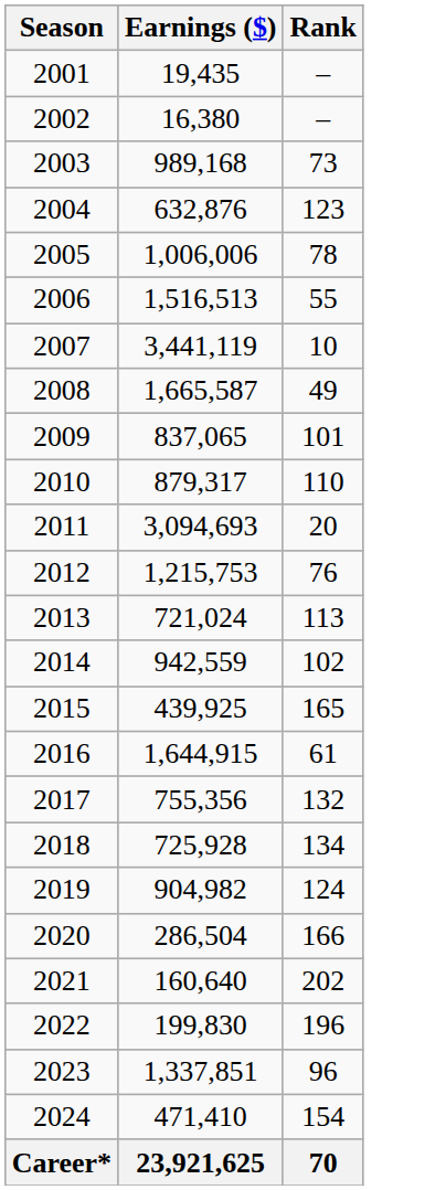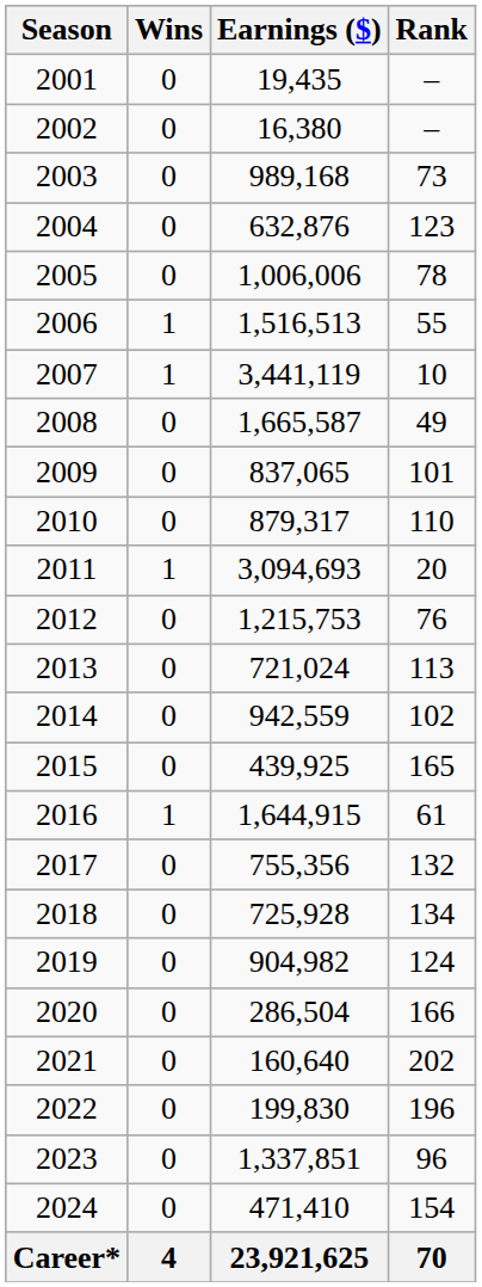 <table class=wikitable style="text-align:center">
 <tr>
 <th>Season</th>
+<th>Wins</th>
 <th>Earnings (<a href='#'>$</a>)</th>
 <th>Rank</th>
 </tr>
 <tr>
 <td>2001</td>
+<td>0</td>
 <td>19,435</td>
 <td>–</td>
 </tr>
 <tr>
 <td>2002</td>
+<td>0</td>
 <td>16,380</td>
 <td>–</td>
 </tr>
 <tr>
 <td>2003</td>
+<td>0</td>
 <td>989,168</td>
 <td>73</td>
 </tr>
 <tr>
 <td>2004</td>
+<td>0</td>
 <td>632,876</td>
 <td>123</td>
 </tr>
 <tr>
 <td>2005</td>
+<td>0</td>
 <td>1,006,006</td>
 <td>78</td>
 </tr>
 <tr>
 <td>2006</td>
+<td>1</td>
 <td>1,516,513</td>
 <td>55</td>
 </tr>
 <tr>
 <td>2007</td>
+<td>1</td>
 <td>3,441,119</td>
 <td>10</td>
 </tr>
 <tr>
 <td>2008</td>
+<td>0</td>
 <td>1,665,587</td>
 <td>49</td>
 </tr>
 <tr>
 <td>2009</td>
+<td>0</td>
 <td>837,065</td>
 <td>101</td>
 </tr>
 <tr>
 <td>2010</td>
+<td>0</td>
 <td>879,317</td>
 <td>110</td>
 </tr>
 <tr>
 <td>2011</td>
+<td>1</td>
 <td>3,094,693</td>
 <td>20</td>
 </tr>
 <tr>
 <td>2012</td>
+<td>0</td>
 <td>1,215,753</td>
 <td>76</td>
 </tr>
 <tr>
 <td>2013</td>
+<td>0</td>
 <td>721,024</td>
 <td>113</td>
 </tr>
 <tr>
 <td>2014</td>
+<td>0</td>
 <td>942,559</td>
 <td>102</td>
 </tr>
 <tr>
 <td>2015</td>
+<td>0</td>
 <td>439,925</td>
 <td>165</td>
 </tr>
 <tr>
 <td>2016</td>
+<td>1</td>
 <td>1,644,915</td>
 <td>61</td>
 </tr>
 <tr>
 <td>2017</td>
+<td>0</td>
 <td>755,356</td>
 <td>132</td>
 </tr>
 <tr>
 <td>2018</td>
+<td>0</td>
 <td>725,928</td>
 <td>134</td>
 </tr>
 <tr>
 <td>2019</td>
+<td>0</td>
 <td>904,982</td>
 <td>124</td>
 </tr>
 <tr>
 <td>2020</td>
+<td>0</td>
 <td>286,504</td>
 <td>166</td>
 </tr>
 <tr>
 <td>2021</td>
+<td>0</td>
 <td>160,640</td>
 <td>202</td>
 </tr>
 <tr>
 <td>2022</td>
+<td>0</td>
 <td>199,830</td>
 <td>196</td>
 </tr>
 <tr>
 <td>2023</td>
+<td>0</td>
 <td>1,337,851</td>
 <td>96</td>
 </tr>
 <tr>
 <td>2024</td>
+<td>0</td>
 <td>471,410</td>
 <td>154</td>
 </tr>
 <tr>
 <th>Career*</th>
+<th>4</th>
 <th>23,921,625</th>
 <th>70</th>
 </tr>
 </table>
